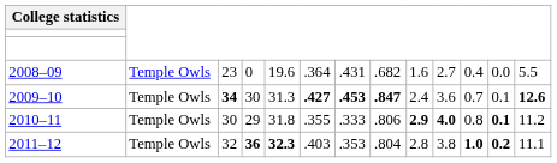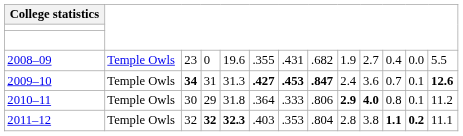 <table class="wikitable collapsible" width="65%" style="background:transparent">
 <tr>
 <th>College statistics</th>
 </tr>
 <tr>
 <td></td>
 </tr>
 <tr>
 <td><br></td>
 </tr>
 <tr>
 <td align="left"><a href='#'>2008–09</a></td>
 <td align="left"><a href='#'>Temple Owls</a></td>
 <td>23</td>
 <td>0</td>
 <td>19.6</td>
-<td>.364</td>
+<td>.355</td>
 <td>.431</td>
 <td>.682</td>
-<td>1.6</td>
+<td>1.9</td>
 <td>2.7</td>
 <td>0.4</td>
 <td>0.0</td>
 <td>5.5</td>
 </tr>
 <tr>
 <td align="left"><a href='#'>2009–10</a></td>
 <td align="left">Temple Owls</td>
 <td><strong>34</strong></td>
-<td>30</td>
+<td>31</td>
 <td>31.3</td>
 <td><strong>.427</strong></td>
 <td><strong>.453</strong></td>
 <td><strong>.847</strong></td>
 <td>2.4</td>
 <td>3.6</td>
 <td>0.7</td>
 <td>0.1</td>
 <td><strong>12.6</strong></td>
 </tr>
 <tr>
 <td align="left"><a href='#'>2010–11</a></td>
 <td align="left">Temple Owls</td>
 <td>30</td>
 <td>29</td>
 <td>31.8</td>
-<td>.355</td>
+<td>.364</td>
 <td>.333</td>
 <td>.806</td>
 <td><strong>2.9</strong></td>
 <td><strong>4.0</strong></td>
 <td>0.8</td>
-<td><strong>0.1</strong></td>
+<td>0.1</td>
 <td>11.2</td>
 </tr>
 <tr>
 <td align="left"><a href='#'>2011–12</a></td>
 <td align="left">Temple Owls</td>
 <td>32</td>
-<td><strong>36</strong></td>
+<td><strong>32</strong></td>
 <td><strong>32.3</strong></td>
 <td>.403</td>
 <td>.353</td>
 <td>.804</td>
 <td>2.8</td>
 <td>3.8</td>
-<td><strong>1.0</strong></td>
+<td><strong>1.1</strong></td>
 <td><strong>0.2</strong></td>
 <td>11.1<br></td>
 </tr>
 </table>
